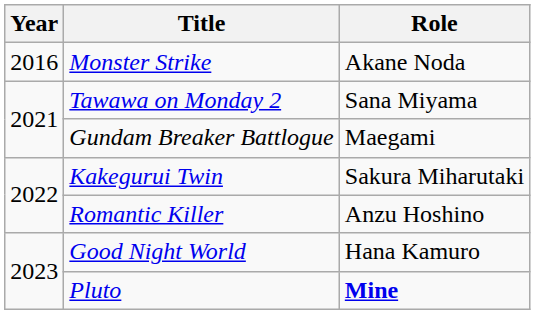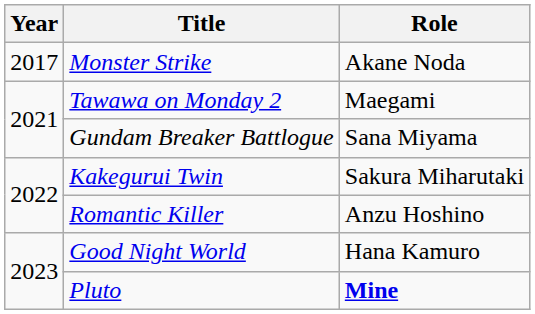 <table class="wikitable">
 <tr>
 <th>Year</th>
 <th>Title</th>
 <th>Role</th>
 </tr>
 <tr>
-<td>2016</td>
+<td>2017</td>
 <td><em><a href='#'>Monster Strike</a></em></td>
 <td>Akane Noda</td>
 </tr>
 <tr>
 <td rowspan="2">2021</td>
 <td><em><a href='#'>Tawawa on Monday 2</a></em></td>
-<td>Sana Miyama</td>
+<td>Maegami</td>
 </tr>
 <tr>
 <td><em>Gundam Breaker Battlogue</em></td>
-<td>Maegami</td>
+<td>Sana Miyama</td>
 </tr>
 <tr>
 <td rowspan="2">2022</td>
 <td><em><a href='#'>Kakegurui Twin</a></em></td>
 <td>Sakura Miharutaki</td>
 </tr>
 <tr>
 <td><em><a href='#'>Romantic Killer</a></em></td>
 <td>Anzu Hoshino</td>
 </tr>
 <tr>
 <td rowspan="2">2023</td>
 <td><em><a href='#'>Good Night World</a></em></td>
 <td>Hana Kamuro</td>
 </tr>
 <tr>
 <td><em><a href='#'>Pluto</a></em></td>
 <td><strong><a href='#'>Mine</a></strong></td>
 </tr>
 </table>
